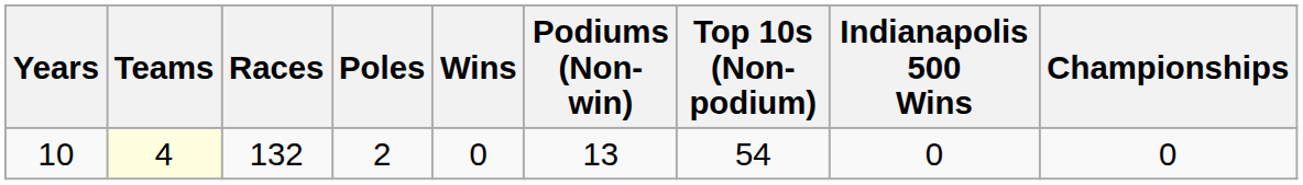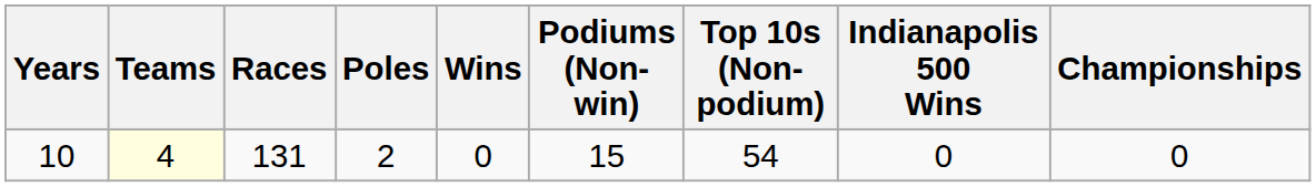 <table class="wikitable" style="text-align:center; font-size:95%">
 <tr>
 <th>Years</th>
 <th>Teams</th>
 <th>Races</th>
 <th>Poles</th>
 <th>Wins</th>
 <th>Podiums<br>(Non-win)</th>
 <th>Top 10s<br>(Non-podium)</th>
 <th>Indianapolis 500<br>Wins</th>
 <th>Championships</th>
 </tr>
 <tr>
 <td>10</td>
 <td style="background: lightyellow;">4</td>
-<td>132</td>
+<td>131</td>
 <td>2</td>
 <td>0</td>
-<td>13</td>
+<td>15</td>
 <td>54</td>
 <td>0</td>
 <td>0</td>
 </tr>
 </table>
